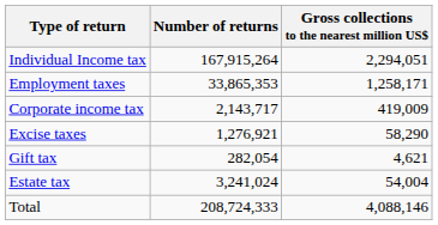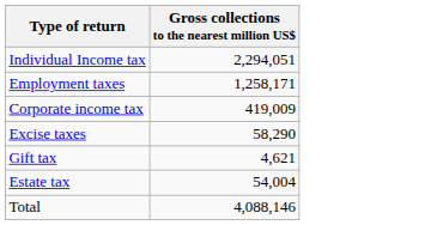 <table class="wikitable">
 <tr>
 <th>Type of return</th>
-<th>Number of returns</th>
 <th>Gross collections<br><small>to the nearest million US$</small></th>
 </tr>
 <tr>
 <td><a href='#'>Individual Income tax</a></td>
-<td align="right">167,915,264</td>
 <td align="right">2,294,051</td>
 </tr>
 <tr>
 <td><a href='#'>Employment taxes</a></td>
-<td align="right">33,865,353</td>
 <td align="right">1,258,171</td>
 </tr>
 <tr>
 <td><a href='#'>Corporate income tax</a></td>
-<td align="right">2,143,717</td>
 <td align="right">419,009</td>
 </tr>
 <tr>
 <td><a href='#'>Excise taxes</a></td>
-<td align="right">1,276,921</td>
 <td align="right">58,290</td>
 </tr>
 <tr>
 <td><a href='#'>Gift tax</a></td>
-<td align="right">282,054</td>
 <td align="right">4,621</td>
 </tr>
 <tr>
 <td><a href='#'>Estate tax</a></td>
-<td align="right">3,241,024</td>
 <td align="right">54,004</td>
 </tr>
 <tr>
 <td>Total</td>
-<td align="right">208,724,333</td>
 <td align="right">4,088,146</td>
 </tr>
 </table>
